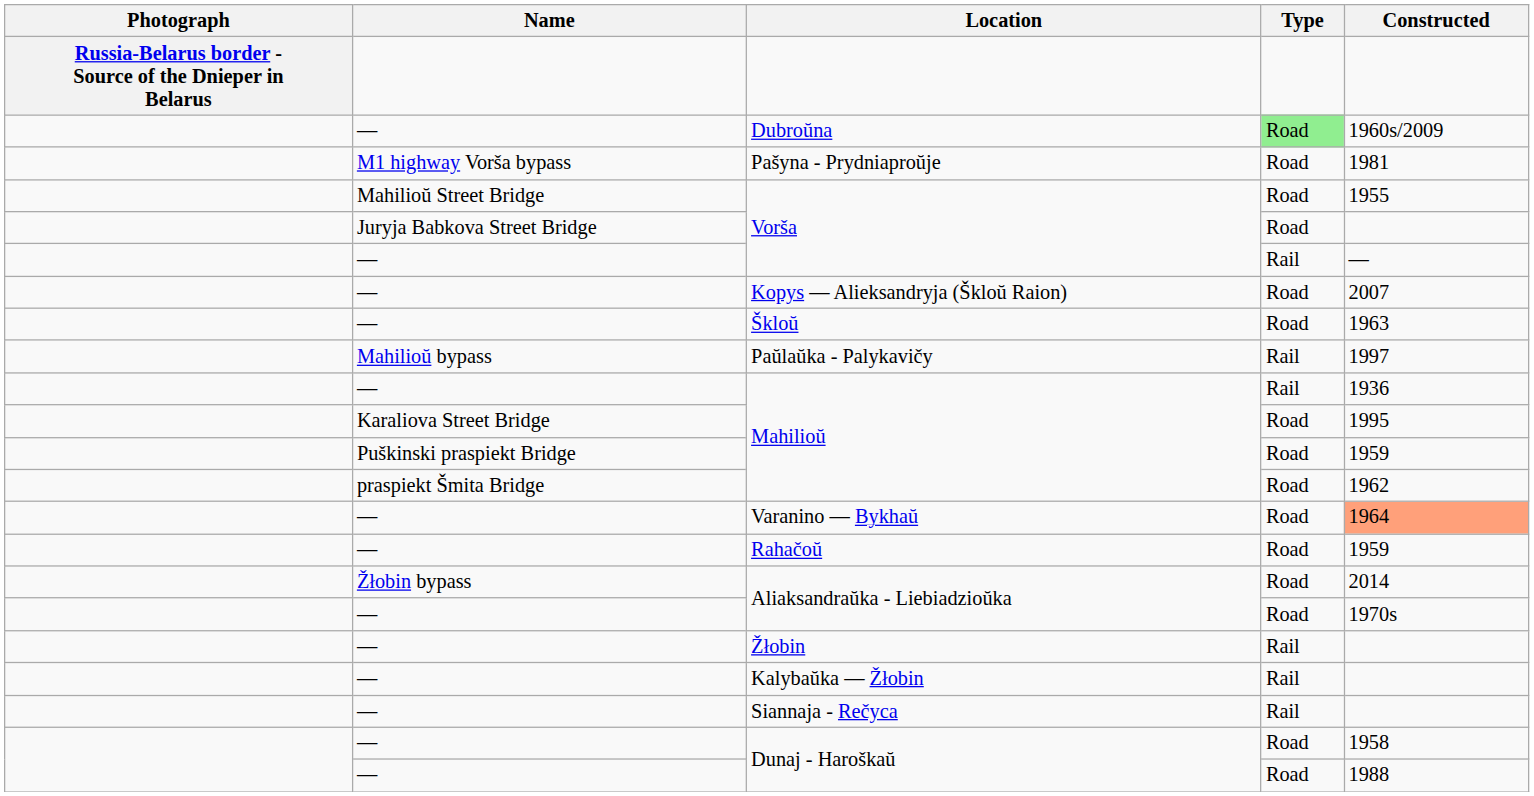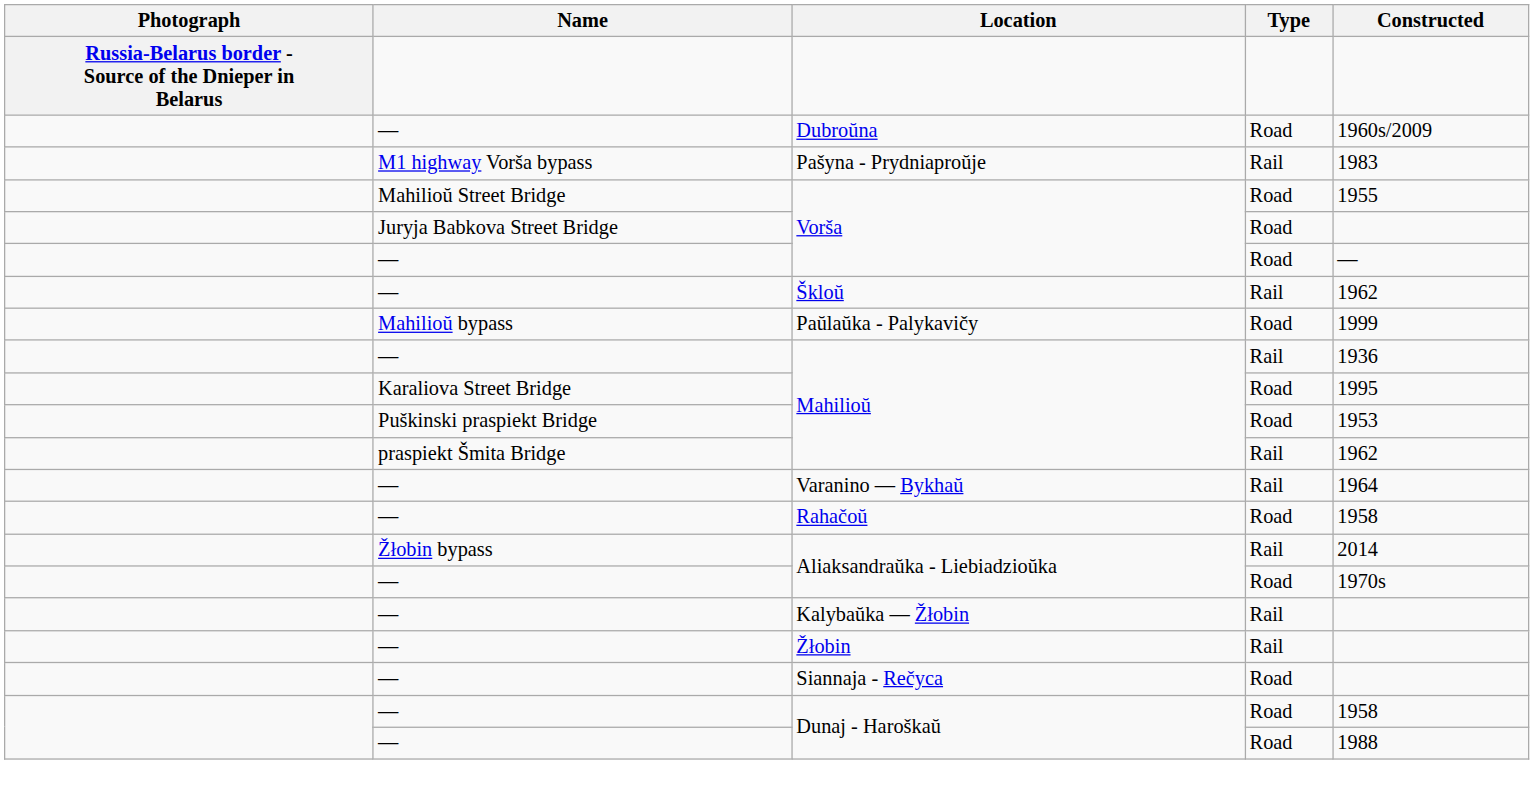 <table class="sortable wikitable" width="95%">
 <tr>
 <th>Photograph</th>
 <th>Name</th>
 <th>Location</th>
 <th>Type</th>
 <th>Constructed</th>
 </tr>
 <tr>
 <th><a href='#'>Russia-Belarus border</a> -<br>Source of the Dnieper in <br>Belarus</th>
 <td></td>
 <td></td>
 <td></td>
 <td></td>
 </tr>
 <tr>
 <td></td>
 <td>—</td>
 <td><a href='#'>Dubroŭna</a></td>
-<td style="background: lightgreen;">Road</td>
+<td>Road</td>
 <td>1960s/2009</td>
 </tr>
 <tr>
 <td></td>
 <td><a href='#'>M1 highway</a> Vorša bypass</td>
 <td>Pašyna - Prydniaproŭje</td>
-<td>Road</td>
-<td>1981</td>
+<td>Rail</td>
+<td>1983</td>
 </tr>
 <tr>
 <td></td>
 <td>Mahilioŭ Street Bridge</td>
 <td rowspan="3"><a href='#'>Vorša</a></td>
 <td>Road</td>
 <td>1955</td>
 </tr>
 <tr>
 <td></td>
 <td>Juryja Babkova Street Bridge</td>
 <td>Road</td>
 <td></td>
 </tr>
 <tr>
 <td></td>
 <td>—</td>
-<td>Rail</td>
+<td>Road</td>
 <td>—</td>
 </tr>
 <tr>
 <td></td>
 <td>—</td>
-<td><a href='#'>Kopys</a> — Alieksandryja (Škloŭ Raion)</td>
-<td>Road</td>
-<td>2007</td>
-</tr>
-<tr>
-<td></td>
-<td>—</td>
 <td><a href='#'>Škloŭ</a></td>
-<td>Road</td>
-<td>1963</td>
+<td>Rail</td>
+<td>1962</td>
 </tr>
 <tr>
 <td></td>
 <td><a href='#'>Mahilioŭ</a> bypass</td>
 <td>Paŭlaŭka - Palykavičy</td>
-<td>Rail</td>
-<td>1997</td>
+<td>Road</td>
+<td>1999</td>
 </tr>
 <tr>
 <td></td>
 <td>—</td>
 <td rowspan="4"><a href='#'>Mahilioŭ</a></td>
 <td>Rail</td>
 <td>1936</td>
 </tr>
 <tr>
 <td></td>
 <td>Karaliova Street Bridge</td>
 <td>Road</td>
 <td>1995</td>
 </tr>
 <tr>
 <td></td>
 <td>Puškinski praspiekt Bridge</td>
 <td>Road</td>
-<td>1959</td>
+<td>1953</td>
 </tr>
 <tr>
 <td></td>
 <td>praspiekt Šmita Bridge</td>
-<td>Road</td>
+<td>Rail</td>
 <td>1962</td>
 </tr>
 <tr>
 <td></td>
 <td>—</td>
 <td>Varanino — <a href='#'>Bykhaŭ</a></td>
-<td>Road</td>
-<td style="background: lightsalmon;">1964</td>
+<td>Rail</td>
+<td>1964</td>
 </tr>
 <tr>
 <td></td>
 <td>—</td>
 <td><a href='#'>Rahačoŭ</a></td>
 <td>Road</td>
-<td>1959</td>
+<td>1958</td>
 </tr>
 <tr>
 <td></td>
 <td><a href='#'>Žłobin</a> bypass</td>
 <td rowspan="2">Aliaksandraŭka - Liebiadzioŭka</td>
-<td>Road</td>
+<td>Rail</td>
 <td>2014</td>
 </tr>
 <tr>
 <td></td>
 <td>—</td>
 <td>Road</td>
 <td>1970s</td>
 </tr>
 <tr>
 <td></td>
 <td>—</td>
+<td>Kalybaŭka — <a href='#'>Žłobin</a></td>
+<td>Rail</td>
+<td></td>
+</tr>
+<tr>
+<td></td>
+<td>—</td>
 <td><a href='#'>Žłobin</a></td>
 <td>Rail</td>
 <td></td>
 </tr>
 <tr>
 <td></td>
 <td>—</td>
-<td>Kalybaŭka — <a href='#'>Žłobin</a></td>
-<td>Rail</td>
-<td></td>
-</tr>
-<tr>
-<td></td>
-<td>—</td>
 <td>Siannaja - <a href='#'>Rečyca</a></td>
-<td>Rail</td>
+<td>Road</td>
 <td></td>
 </tr>
 <tr>
 <td rowspan="2"></td>
 <td>—</td>
 <td rowspan="2">Dunaj - Haroškaŭ</td>
 <td>Road</td>
 <td>1958</td>
 </tr>
 <tr>
 <td>—</td>
 <td>Road</td>
 <td>1988</td>
 </tr>
 </table>
